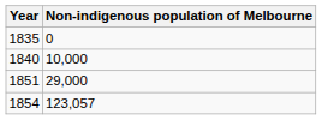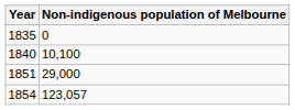 <table class="wikitable" style="float:right">
 <tr>
 <th>Year</th>
 <th>Non-indigenous population of Melbourne</th>
 </tr>
 <tr>
 <td>1835</td>
 <td>0</td>
 </tr>
 <tr>
 <td>1840</td>
-<td>10,000</td>
+<td>10,100</td>
 </tr>
 <tr>
 <td>1851</td>
 <td>29,000</td>
 </tr>
 <tr>
 <td>1854</td>
 <td>123,057</td>
 </tr>
 </table>
